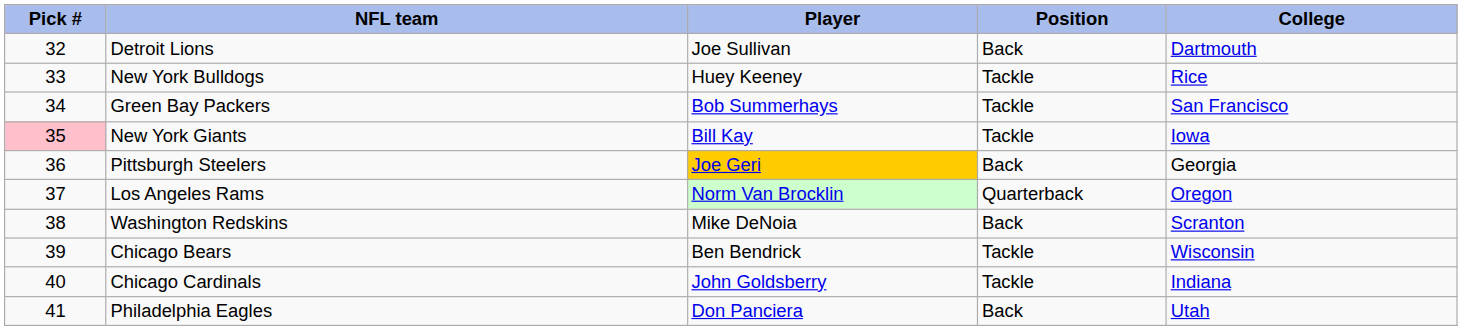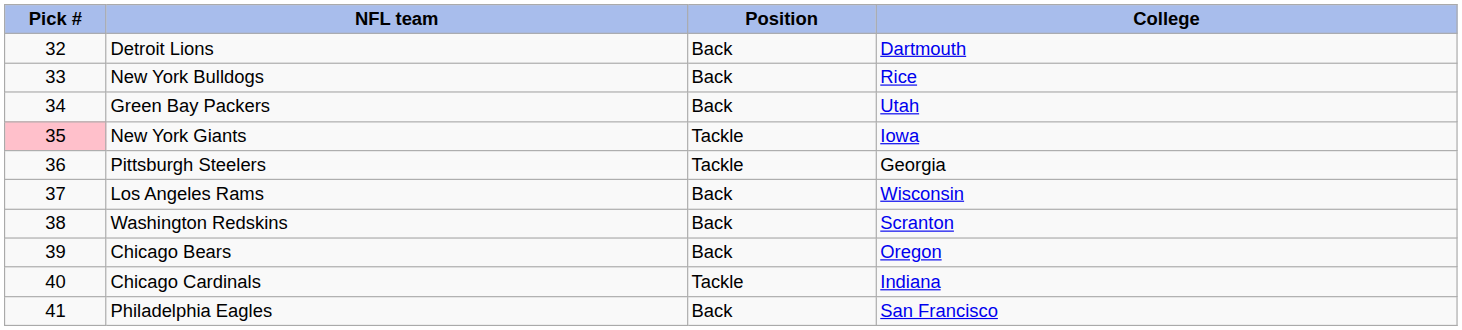 <table class="wikitable sortable sortable" style="width: 100%">
 <tr>
 <th style="background:#A8BDEC;" width=7%>Pick #</th>
 <th width=40% style="background:#A8BDEC;">NFL team</th>
-<th width=20% style="background:#A8BDEC;">Player</th>
 <th width=13% style="background:#A8BDEC;">Position</th>
 <th style="background:#A8BDEC;">College</th>
 </tr>
 <tr>
 <td align=center>32</td>
 <td>Detroit Lions</td>
-<td>Joe Sullivan</td>
 <td>Back</td>
 <td><a href='#'>Dartmouth</a></td>
 </tr>
 <tr>
 <td align=center>33</td>
 <td>New York Bulldogs</td>
-<td>Huey Keeney</td>
-<td>Tackle</td>
+<td>Back</td>
 <td><a href='#'>Rice</a></td>
 </tr>
 <tr>
 <td align=center>34</td>
 <td>Green Bay Packers</td>
-<td><a href='#'>Bob Summerhays</a></td>
-<td>Tackle</td>
-<td><a href='#'>San Francisco</a></td>
+<td>Back</td>
+<td><a href='#'>Utah</a></td>
 </tr>
 <tr>
 <td align=center style="background: pink;">35</td>
 <td>New York Giants</td>
-<td><a href='#'>Bill Kay</a></td>
 <td>Tackle</td>
 <td><a href='#'>Iowa</a></td>
 </tr>
 <tr>
 <td align=center>36</td>
 <td>Pittsburgh Steelers</td>
-<td bgcolor="#ffcc00"><a href='#'>Joe Geri</a></td>
-<td>Back</td>
+<td>Tackle</td>
 <td>Georgia</td>
 </tr>
 <tr>
 <td align=center>37</td>
 <td>Los Angeles Rams</td>
-<td bgcolor="#ccffcc"><a href='#'>Norm Van Brocklin</a></td>
-<td>Quarterback</td>
-<td><a href='#'>Oregon</a></td>
+<td>Back</td>
+<td><a href='#'>Wisconsin</a></td>
 </tr>
 <tr>
 <td align=center>38</td>
 <td>Washington Redskins</td>
-<td>Mike DeNoia</td>
 <td>Back</td>
 <td><a href='#'>Scranton</a></td>
 </tr>
 <tr>
 <td align=center>39</td>
 <td>Chicago Bears</td>
-<td>Ben Bendrick</td>
-<td>Tackle</td>
-<td><a href='#'>Wisconsin</a></td>
+<td>Back</td>
+<td><a href='#'>Oregon</a></td>
 </tr>
 <tr>
 <td align=center>40</td>
 <td>Chicago Cardinals</td>
-<td><a href='#'>John Goldsberry</a></td>
 <td>Tackle</td>
 <td><a href='#'>Indiana</a></td>
 </tr>
 <tr>
 <td align=center>41</td>
 <td>Philadelphia Eagles</td>
-<td><a href='#'>Don Panciera</a></td>
 <td>Back</td>
-<td><a href='#'>Utah</a></td>
+<td><a href='#'>San Francisco</a></td>
 </tr>
 </table>
